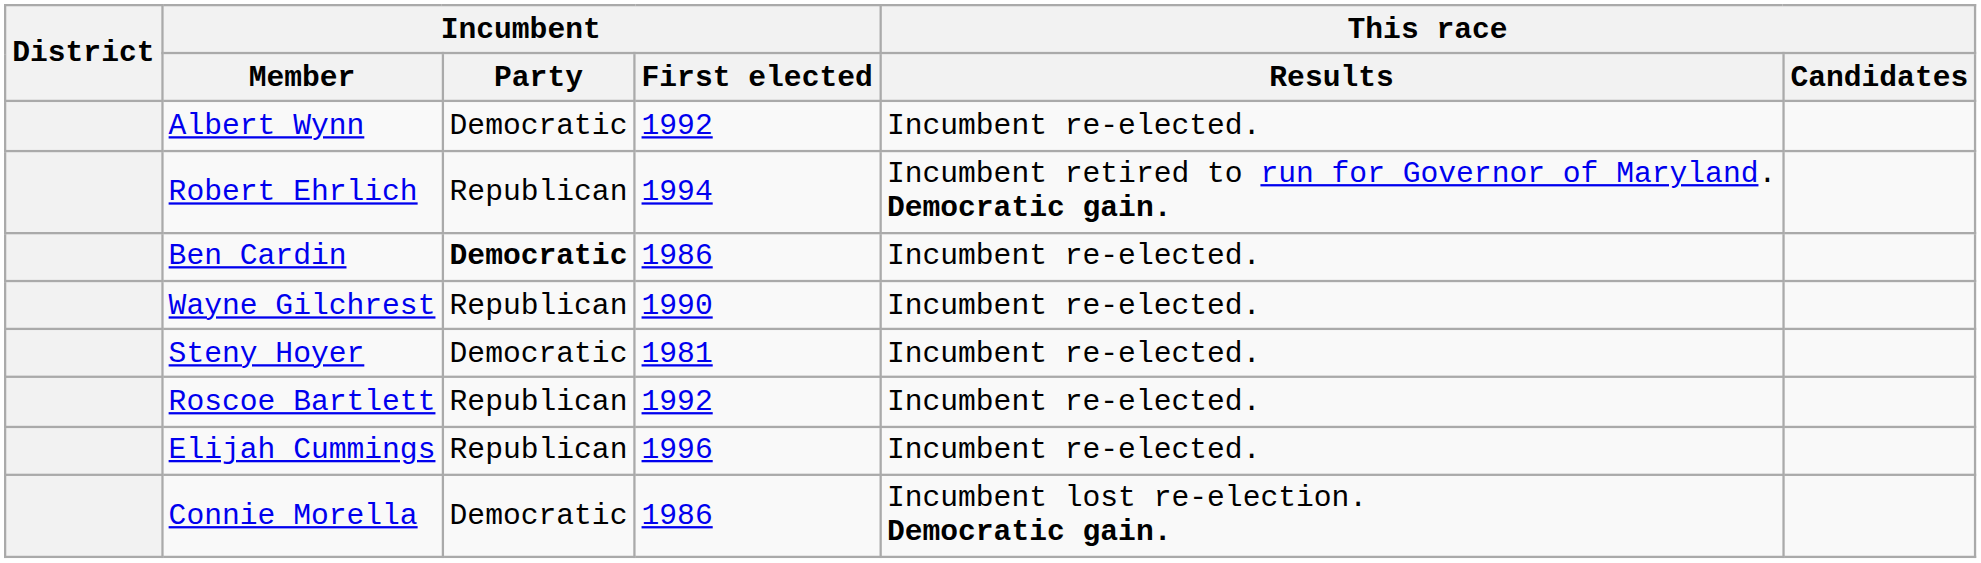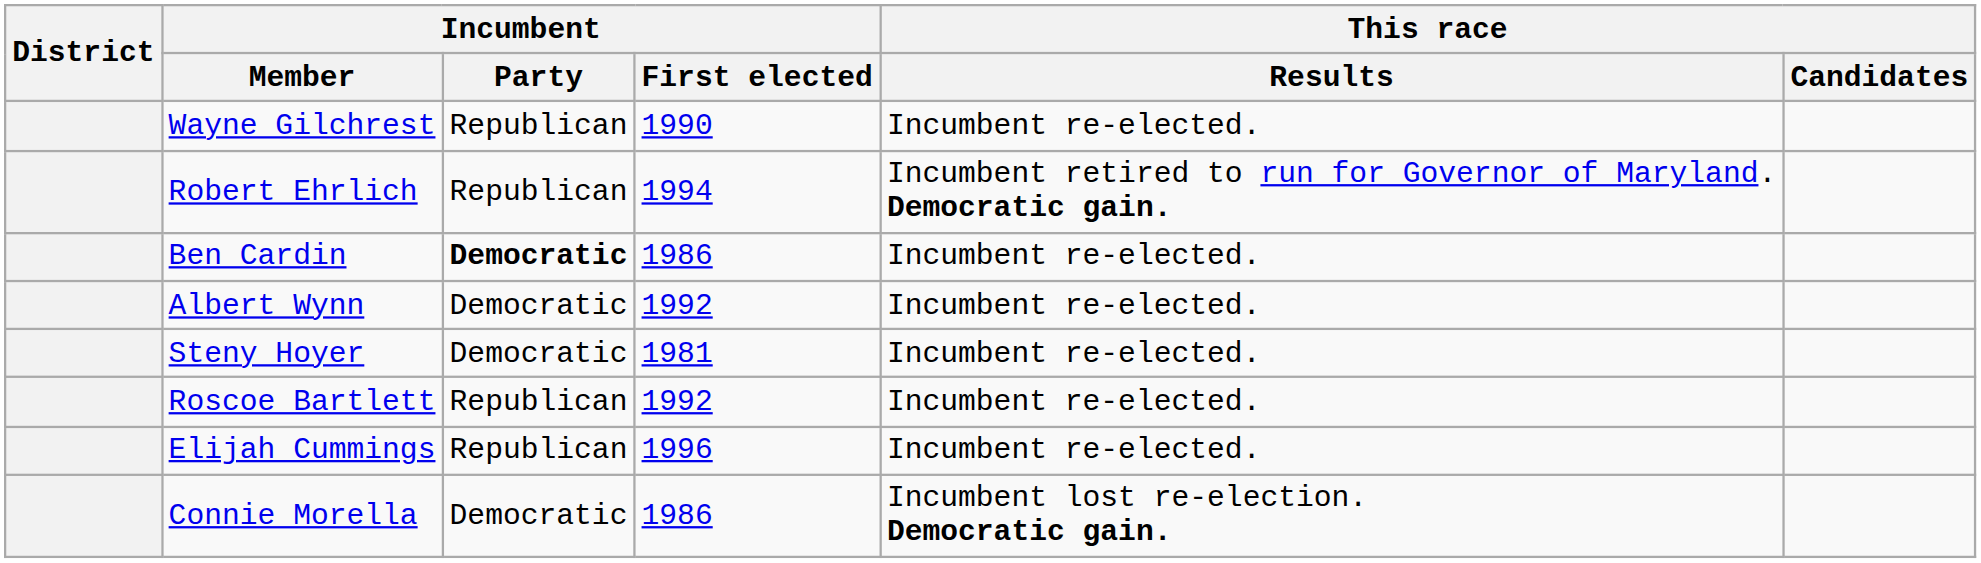 <table class=wikitable>
 <tr>
 <th rowspan=2>District</th>
 <th colspan=3>Incumbent</th>
 <th colspan=2>This race</th>
 </tr>
 <tr>
 <th>Member</th>
 <th>Party</th>
 <th>First elected</th>
 <th>Results</th>
 <th>Candidates</th>
 </tr>
 <tr>
 <th></th>
-<td><a href='#'>Albert Wynn</a></td>
-<td>Democratic</td>
-<td><a href='#'>1992</a></td>
+<td><a href='#'>Wayne Gilchrest</a></td>
+<td>Republican</td>
+<td><a href='#'>1990</a></td>
 <td>Incumbent re-elected.</td>
 <td nowrap></td>
 </tr>
 <tr>
 <th></th>
 <td><a href='#'>Robert Ehrlich</a></td>
 <td>Republican</td>
 <td><a href='#'>1994</a></td>
 <td>Incumbent retired to <a href='#'>run for Governor of Maryland</a>.<br><strong>Democratic gain.</strong></td>
 <td nowrap></td>
 </tr>
 <tr>
 <th></th>
 <td><a href='#'>Ben Cardin</a></td>
 <td><strong>Democratic</strong></td>
 <td><a href='#'>1986</a></td>
 <td>Incumbent re-elected.</td>
 <td nowrap></td>
 </tr>
 <tr>
 <th></th>
-<td><a href='#'>Wayne Gilchrest</a></td>
-<td>Republican</td>
-<td><a href='#'>1990</a></td>
+<td><a href='#'>Albert Wynn</a></td>
+<td>Democratic</td>
+<td><a href='#'>1992</a></td>
 <td>Incumbent re-elected.</td>
 <td nowrap></td>
 </tr>
 <tr>
 <th></th>
 <td><a href='#'>Steny Hoyer</a></td>
 <td>Democratic</td>
 <td><a href='#'>1981 </a></td>
 <td>Incumbent re-elected.</td>
 <td nowrap></td>
 </tr>
 <tr>
 <th></th>
 <td><a href='#'>Roscoe Bartlett</a></td>
 <td>Republican</td>
 <td><a href='#'>1992</a></td>
 <td>Incumbent re-elected.</td>
 <td nowrap></td>
 </tr>
 <tr>
 <th></th>
 <td><a href='#'>Elijah Cummings</a></td>
 <td>Republican</td>
 <td><a href='#'>1996</a></td>
 <td>Incumbent re-elected.</td>
 <td nowrap></td>
 </tr>
 <tr>
 <th></th>
 <td><a href='#'>Connie Morella</a></td>
 <td>Democratic</td>
 <td><a href='#'>1986</a></td>
 <td>Incumbent lost re-election.<br><strong>Democratic gain.</strong></td>
 <td nowrap></td>
 </tr>
 </table>
